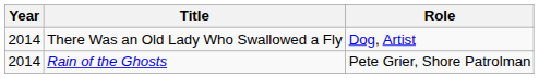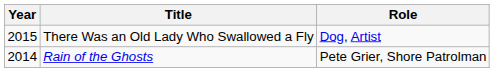 <table class="wikitable sortable">
 <tr>
 <th>Year</th>
 <th>Title</th>
 <th>Role</th>
 </tr>
 <tr>
-<td>2014</td>
+<td>2015</td>
 <td>There Was an Old Lady Who Swallowed a Fly</td>
 <td><a href='#'>Dog</a>, <a href='#'>Artist</a></td>
 </tr>
 <tr>
 <td>2014</td>
 <td><em><a href='#'>Rain of the Ghosts</a></em></td>
 <td>Pete Grier, Shore Patrolman</td>
 </tr>
 </table>
